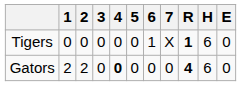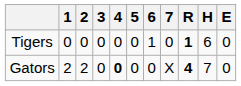 <table align = right border="2" cellpadding="4" cellspacing="0" style="margin: 1em 1em 1em 1em; background: #F9F9F9; border: 1px #aaa solid; border-collapse: collapse;">
 <tr align=center style="background: #F2F2F2;">
 <th></th>
 <th>1</th>
 <th>2</th>
 <th>3</th>
 <th>4</th>
 <th>5</th>
 <th>6</th>
 <th>7</th>
 <th>R</th>
 <th>H</th>
 <th>E</th>
 </tr>
 <tr align=center>
 <td>Tigers</td>
 <td>0</td>
 <td>0</td>
 <td>0</td>
 <td>0</td>
 <td>0</td>
 <td>1</td>
-<td>X</td>
+<td>0</td>
 <td><strong>1</strong></td>
 <td>6</td>
 <td>0</td>
 </tr>
 <tr align=center>
 <td>Gators</td>
 <td>2</td>
 <td>2</td>
 <td>0</td>
 <td><strong>0</strong></td>
 <td>0</td>
 <td>0</td>
-<td>0</td>
+<td>X</td>
 <td><strong>4</strong></td>
-<td>6</td>
+<td>7</td>
 <td>0</td>
 </tr>
 </table>
